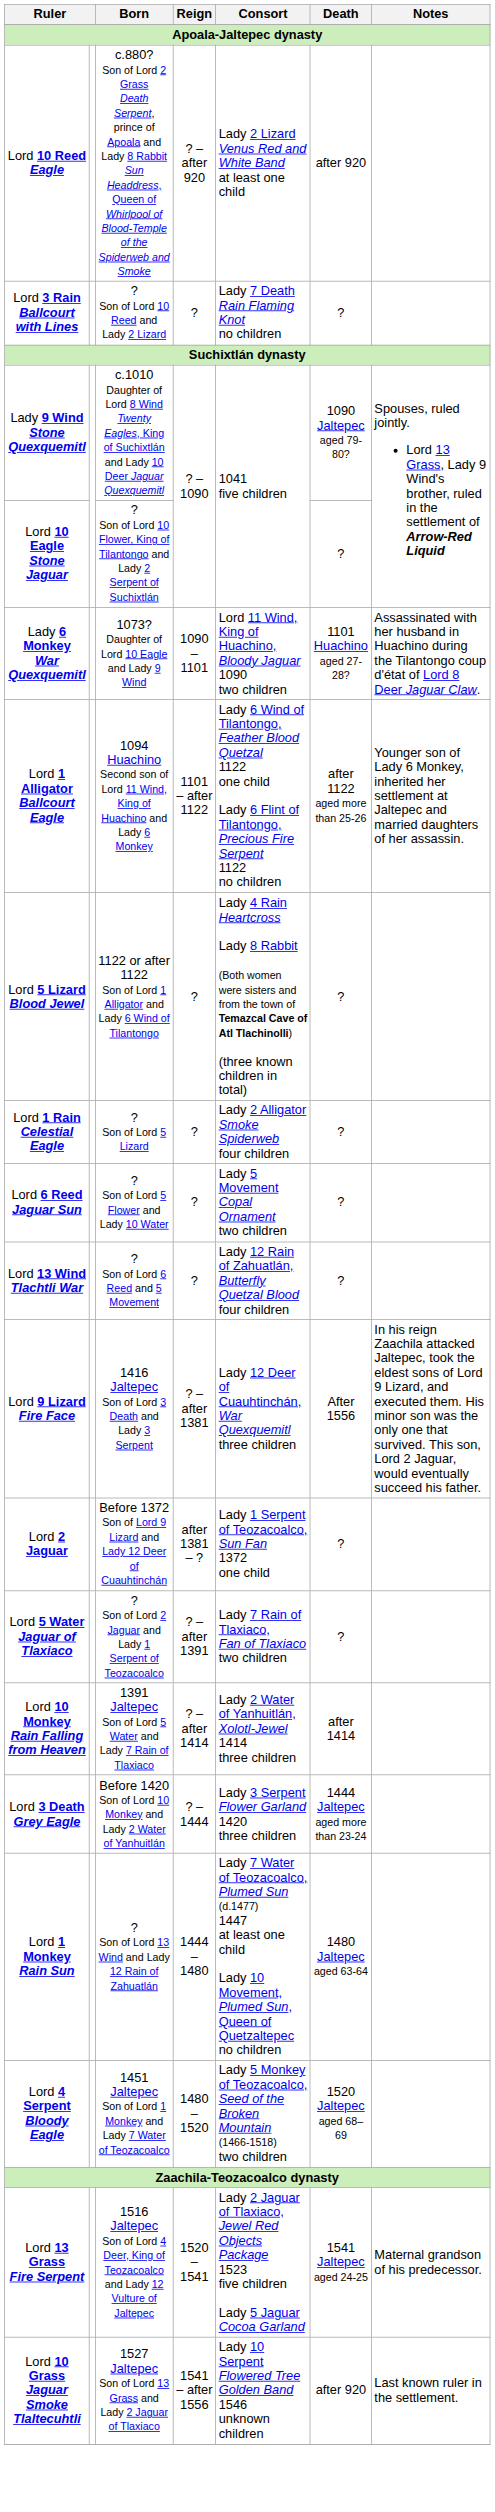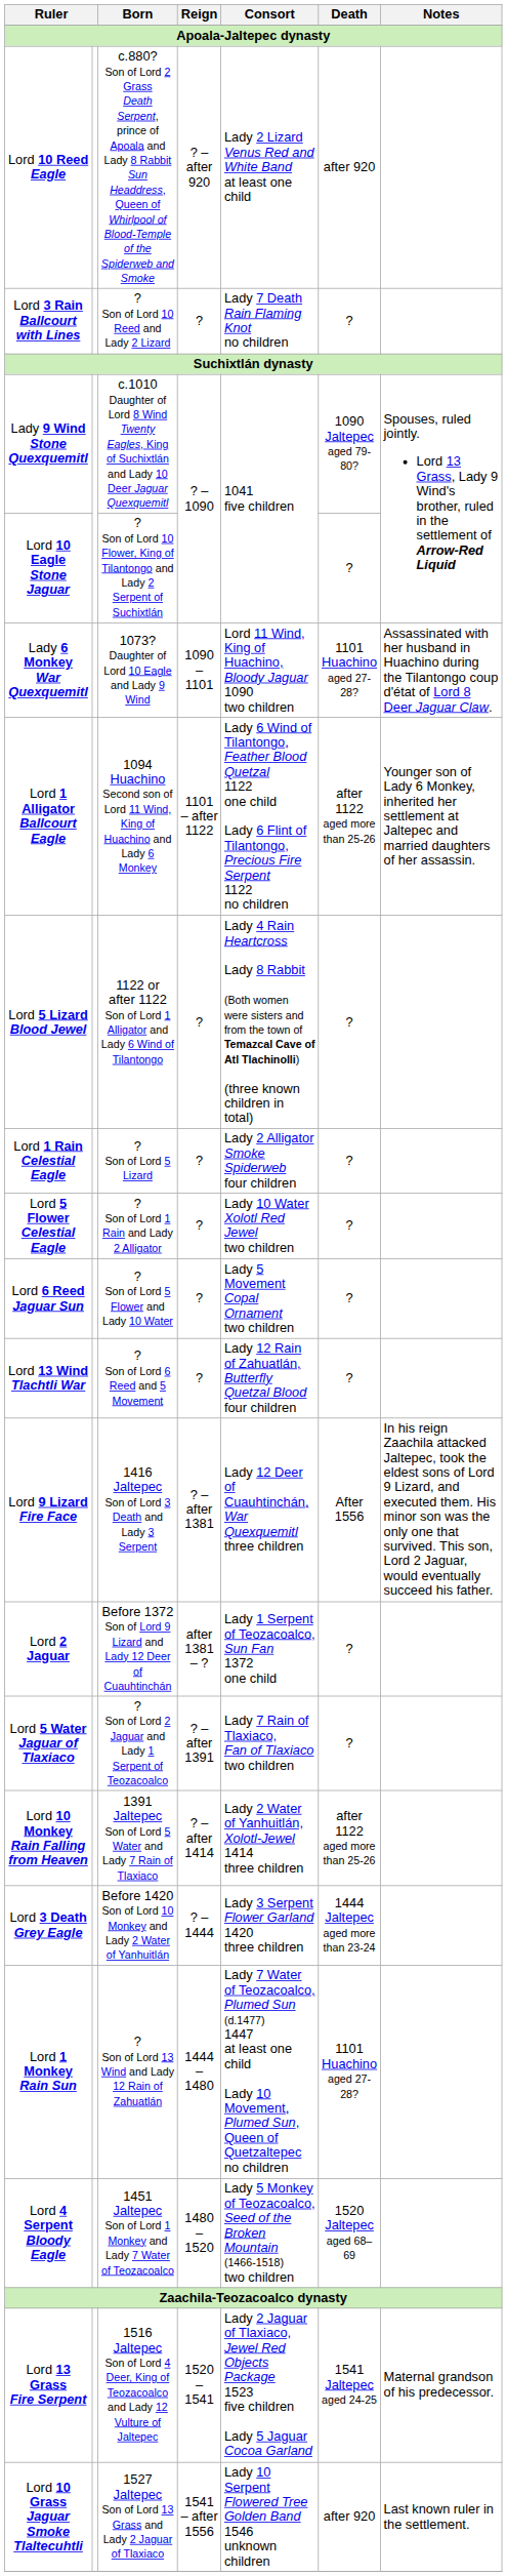 <table class="wikitable">
 <tr>
 <th colspan=2>Ruler</th>
 <th>Born</th>
 <th>Reign</th>
 <th>Consort</th>
 <th>Death</th>
 <th>Notes</th>
 </tr>
 <tr>
 </tr>
 <tr bgcolor=#ceb>
 <td align="center" colspan="7"><strong>Apoala-Jaltepec dynasty</strong></td>
 </tr>
 <tr bgcolor=#fff>
 <td align="center">Lord <strong><a href='#'>10 Reed<br><em>Eagle</em></a></strong></td>
 <td></td>
 <td align="center">c.880? <br><small>Son of Lord <a href='#'>2 Grass<br><em>Death Serpent</em></a>, prince of <a href='#'>Apoala</a> and Lady <a href='#'>8 Rabbit<br><em>Sun Headdress</em>, Queen of <em>Whirlpool of Blood-Temple of the <br>Spiderweb and Smoke</em></a></small></td>
 <td align="center">? – after 920</td>
 <td>Lady <a href='#'>2 Lizard<br><em>Venus Red and White Band</em></a><br>at least one child</td>
 <td align="center">after 920</td>
 <td></td>
 </tr>
 <tr bgcolor=#fff>
 <td align="center">Lord <strong><a href='#'>3 Rain<br><em>Ballcourt with Lines</em></a></strong></td>
 <td></td>
 <td align="center">?<br><small>Son of Lord <a href='#'>10 Reed</a> and Lady <a href='#'>2 Lizard</a></small></td>
 <td align="center">?</td>
 <td>Lady <a href='#'>7 Death<br><em>Rain Flaming Knot</em></a><br>no children</td>
 <td align="center">?</td>
 <td></td>
 </tr>
 <tr bgcolor=#ceb>
 <td align="center" colspan="7"><strong>Suchixtlán dynasty</strong></td>
 </tr>
 <tr bgcolor=#fff>
 <td align="center">Lady <strong><a href='#'>9 Wind<br><em>Stone Quexquemitl</em></a></strong></td>
 <td rowspan="2"></td>
 <td align="center">c.1010<br><small>Daughter of Lord <a href='#'>8 Wind <br><em>Twenty Eagles</em>, King of Suchixtlán</a> and Lady <a href='#'>10 Deer <em>Jaguar Quexquemitl</em></a></small></td>
 <td align="center" rowspan="2">? – 1090</td>
 <td rowspan="2">1041<br>five children</td>
 <td align="center">1090<br><a href='#'>Jaltepec</a><br><small>aged 79-80?</small></td>
 <td rowspan="2">Spouses, ruled jointly.<br><ul><li>Lord <a href='#'>13 Grass</a>, Lady 9 Wind's brother, ruled in the settlement of <strong> <em>Arrow-Red Liquid</em> </strong></li></ul></td>
 </tr>
 <tr bgcolor=#fff>
 <td align="center">Lord <strong><a href='#'>10 Eagle<br><em>Stone Jaguar</em></a></strong></td>
 <td align="center">?<br><small>Son of Lord <a href='#'>10 Flower, King of Tilantongo</a> and Lady <a href='#'>2 Serpent of Suchixtlán</a></small></td>
 <td align="center">?</td>
 </tr>
 <tr bgcolor=#fff>
 <td align="center">Lady <strong><a href='#'>6 Monkey<br><em>War Quexquemitl</em></a></strong></td>
 <td></td>
 <td align="center">1073?<br><small>Daughter of Lord <a href='#'>10 Eagle</a> and Lady <a href='#'>9 Wind</a></small></td>
 <td align="center">1090 – 1101</td>
 <td>Lord <a href='#'>11 Wind, King of Huachino,<br><em>Bloody Jaguar</em></a><br>1090<br>two children</td>
 <td align="center">1101<br><a href='#'>Huachino</a><br><small>aged 27-28?</small></td>
 <td>Assassinated with her husband in Huachino during the Tilantongo coup d'état of <a href='#'>Lord 8 Deer <em>Jaguar Claw</em></a>.</td>
 </tr>
 <tr bgcolor=#fff>
 <td align="center">Lord <strong><a href='#'>1 Alligator<br><em>Ballcourt Eagle</em></a></strong></td>
 <td></td>
 <td align="center">1094<br><a href='#'>Huachino</a><br><small>Second son of Lord <a href='#'>11 Wind, King of Huachino</a> and Lady <a href='#'>6 Monkey</a></small></td>
 <td align="center">1101 – after 1122</td>
 <td>Lady <a href='#'>6 Wind of Tilantongo,<br><em>Feather Blood Quetzal</em></a><br>1122<br>one child<br><br>Lady <a href='#'>6 Flint of Tilantongo,<br><em>Precious Fire Serpent</em></a><br>1122<br>no children</td>
 <td align="center">after 1122<br><small>aged more than 25-26</small></td>
 <td>Younger son of Lady 6 Monkey, inherited her settlement at Jaltepec and married daughters of her assassin.</td>
 </tr>
 <tr bgcolor=#fff>
 <td align="center">Lord <strong><a href='#'>5 Lizard <em>Blood Jewel</em></a></strong></td>
 <td></td>
 <td align="center">1122 or after 1122<br><small>Son of Lord <a href='#'>1 Alligator</a> and Lady <a href='#'>6 Wind of Tilantongo</a></small></td>
 <td align="center">?</td>
 <td>Lady <a href='#'>4 Rain <em>Heartcross</em></a><br><br>Lady <a href='#'>8 Rabbit</a><small><br><br>(Both women were sisters and from the town of <strong>Temazcal Cave of Atl Tlachinolli</strong>)</small><br><br>(three known children in total)</td>
 <td align="center">?</td>
 <td></td>
 </tr>
 <tr bgcolor=#fff>
 <td align="center">Lord <strong><a href='#'>1 Rain <em>Celestial Eagle</em></a></strong></td>
 <td></td>
 <td align="center">?<br><small>Son of Lord <a href='#'>5 Lizard</a> </small></td>
 <td align="center">?</td>
 <td>Lady <a href='#'>2 Alligator<br><em>Smoke Spiderweb</em></a><br>four children</td>
 <td align="center">?</td>
 <td></td>
 </tr>
 <tr bgcolor=#fff>
+<td align="center">Lord <strong><a href='#'>5 Flower <em>Celestial Eagle</em></a></strong></td>
+<td></td>
+<td align="center">?<br><small>Son of Lord <a href='#'>1 Rain</a> and Lady <a href='#'>2 Alligator</a></small></td>
+<td align="center">?</td>
+<td>Lady <a href='#'>10 Water <em>Xolotl Red Jewel</em></a><br>two children</td>
+<td align="center">?</td>
+<td></td>
+</tr>
+<tr bgcolor=#fff>
 <td align="center">Lord <strong><a href='#'>6 Reed <em>Jaguar Sun</em></a></strong></td>
 <td></td>
 <td align="center">?<br><small>Son of Lord <a href='#'>5 Flower</a> and Lady <a href='#'>10 Water</a> </small></td>
 <td align="center">?</td>
 <td>Lady <a href='#'>5 Movement <em>Copal Ornament</em></a><br>two children</td>
 <td align="center">?</td>
 <td></td>
 </tr>
 <tr bgcolor=#fff>
 <td align="center">Lord <strong><a href='#'>13 Wind <em>Tlachtli War</em></a></strong></td>
 <td></td>
 <td align="center">?<br><small>Son of Lord <a href='#'>6 Reed</a> and <a href='#'>5 Movement</a> </small></td>
 <td align="center">?</td>
 <td>Lady <a href='#'>12 Rain of Zahuatlán,<br> <em>Butterfly Quetzal Blood</em></a><br>four children</td>
 <td align="center">?</td>
 <td></td>
 </tr>
 <tr bgcolor=#fff>
 <td align="center">Lord <strong><a href='#'>9 Lizard<br><em>Fire Face</em></a></strong></td>
 <td></td>
 <td align="center">1416<br><a href='#'>Jaltepec</a><br><small>Son of Lord <a href='#'>3 Death</a> and Lady <a href='#'>3 Serpent</a></small></td>
 <td align="center">? – after 1381</td>
 <td>Lady <a href='#'>12 Deer of Cuauhtinchán, <em>War Quexquemitl</em></a><br>three children</td>
 <td align="center">After 1556</td>
 <td>In his reign Zaachila attacked Jaltepec, took the eldest sons of Lord 9 Lizard, and executed them. His minor son was the only one that survived. This son, Lord 2 Jaguar, would eventually succeed his father.</td>
 </tr>
 <tr bgcolor=#fff>
 <td align="center">Lord <strong><a href='#'>2 Jaguar</a></strong></td>
 <td></td>
 <td align="center">Before 1372<br><small>Son of <a href='#'>Lord 9 Lizard</a> and <a href='#'>Lady 12 Deer of Cuauhtinchán</a></small></td>
 <td align="center">after 1381 – ?</td>
 <td>Lady <a href='#'>1 Serpent of Teozacoalco, <em>Sun Fan</em></a><br>1372<br>one child</td>
 <td align="center">?</td>
 <td></td>
 </tr>
 <tr bgcolor=#fff>
 <td align="center">Lord <strong><a href='#'>5 Water<br><em>Jaguar of Tlaxiaco</em></a></strong></td>
 <td></td>
 <td align="center">?<br><small>Son of Lord <a href='#'>2 Jaguar</a> and Lady <a href='#'>1 Serpent of Teozacoalco</a></small></td>
 <td align="center">? – after 1391</td>
 <td>Lady <a href='#'>7 Rain of Tlaxiaco,<br><em>Fan of Tlaxiaco</em></a><br>two children</td>
 <td align="center">?</td>
 <td></td>
 </tr>
 <tr bgcolor=#fff>
 <td align="center">Lord <strong><a href='#'>10 Monkey<br><em>Rain Falling from Heaven</em></a></strong></td>
 <td></td>
 <td align="center">1391<br><a href='#'>Jaltepec</a><br><small>Son of Lord <a href='#'>5 Water</a> and Lady <a href='#'>7 Rain of Tlaxiaco</a></small></td>
 <td align="center">? – after 1414</td>
 <td>Lady <a href='#'>2 Water of Yanhuitlán,<br><em>Xolotl-Jewel</em></a><br>1414<br>three children</td>
-<td align="center">after 1414</td>
+<td align="center">after 1122<br><small>aged more than 25-26</small></td>
 <td></td>
 </tr>
 <tr bgcolor=#fff>
 <td align="center">Lord <strong><a href='#'>3 Death<br><em>Grey Eagle</em></a></strong></td>
 <td></td>
 <td align="center">Before 1420<br><small>Son of Lord <a href='#'>10 Monkey</a> and Lady <a href='#'>2 Water of Yanhuitlán</a></small></td>
 <td align="center">? – 1444</td>
 <td>Lady <a href='#'>3 Serpent<br><em>Flower Garland</em></a><br>1420<br>three children</td>
 <td align="center">1444<br><a href='#'>Jaltepec</a><br><small>aged more than 23-24</small></td>
 <td></td>
 </tr>
 <tr bgcolor=#fff>
 <td align="center">Lord <strong><a href='#'>1 Monkey<br><em>Rain Sun</em></a></strong></td>
 <td></td>
 <td align="center">?<br><small>Son of Lord <a href='#'>13 Wind</a> and Lady <a href='#'>12 Rain of Zahuatlán</a></small></td>
 <td align="center">1444 – 1480</td>
 <td>Lady <a href='#'>7 Water of Teozacoalco,<br><em>Plumed Sun</em></a><br><small>(d.1477)</small><br>1447<br>at least one child<br><br>Lady <a href='#'>10 Movement,<br><em>Plumed Sun</em>,<br>Queen of Quetzaltepec</a><br>no children</td>
-<td align="center">1480<br><a href='#'>Jaltepec</a><br><small>aged 63-64</small></td>
+<td align="center">1101<br><a href='#'>Huachino</a><br><small>aged 27-28?</small></td>
 <td></td>
 </tr>
 <tr bgcolor=#fff>
 <td align="center">Lord <strong><a href='#'>4 Serpent<br><em>Bloody Eagle</em></a></strong></td>
 <td></td>
 <td align="center">1451<br><a href='#'>Jaltepec</a><br><small>Son of Lord <a href='#'>1 Monkey</a> and Lady <a href='#'>7 Water of Teozacoalco</a></small></td>
 <td align="center">1480 – 1520</td>
 <td>Lady <a href='#'>5 Monkey of Teozacoalco,<br><em>Seed of the Broken Mountain</em></a><br><small>(1466-1518)</small><br>two children</td>
 <td align="center">1520<br><a href='#'>Jaltepec</a><br><small>aged 68–69</small></td>
 <td></td>
 </tr>
 <tr bgcolor=#ceb>
 <td align="center" colspan="7"><strong>Zaachila-Teozacoalco dynasty</strong></td>
 </tr>
 <tr bgcolor=#fff>
 <td align="center">Lord <strong><a href='#'>13 Grass<br><em>Fire Serpent</em></a></strong></td>
 <td></td>
 <td align="center">1516<br><a href='#'>Jaltepec</a><br><small>Son of Lord <a href='#'>4 Deer, King of Teozacoalco</a> and Lady <a href='#'>12 Vulture of Jaltepec</a></small></td>
 <td align="center">1520 – 1541</td>
 <td>Lady <a href='#'>2 Jaguar of Tlaxiaco, <em>Jewel Red Objects Package</em></a><br>1523<br>five children<br><br>Lady <a href='#'>5 Jaguar <em>Cocoa Garland</em></a></td>
 <td align="center">1541<br><a href='#'>Jaltepec</a><br><small>aged 24-25</small></td>
 <td>Maternal grandson of his predecessor.</td>
 </tr>
 <tr bgcolor=#fff>
 <td align="center">Lord <strong><a href='#'>10 Grass<br><em>Jaguar Smoke Tlaltecuhtli</em></a></strong></td>
 <td></td>
 <td align="center">1527<br><a href='#'>Jaltepec</a><br><small>Son of Lord <a href='#'>13 Grass</a> and Lady <a href='#'>2 Jaguar of Tlaxiaco</a></small></td>
 <td align="center">1541 – after 1556</td>
 <td>Lady <a href='#'>10 Serpent <em>Flowered Tree Golden Band</em></a><br>1546<br>unknown children</td>
 <td align="center">after 920</td>
 <td>Last known ruler in the settlement.</td>
 </tr>
 <tr>
 </tr>
 </table>
